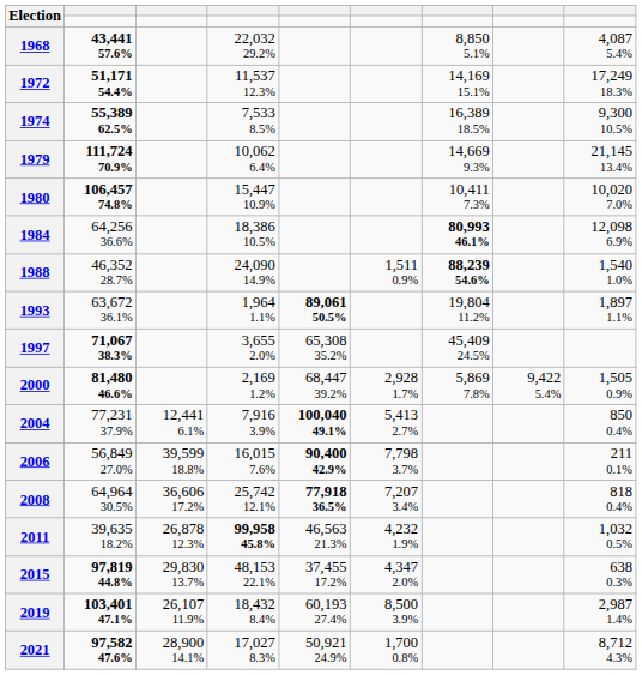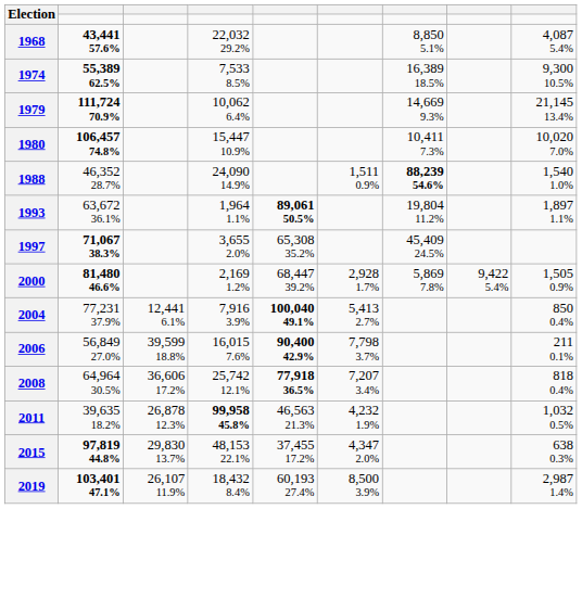 <table class="wikitable" style="text-align:right; line-height:16px">
 <tr>
 <th rowspan="2" width="20">Election</th>
 <th width="70" style="font-size:85%"></th>
 <th width="70" style="font-size:85%"></th>
 <th width="70" style="font-size:85%"></th>
 <th width="70" style="font-size:85%"></th>
 <th width="70" style="font-size:85%"></th>
 <th width="70" style="font-size:85%"></th>
 <th width="70" style="font-size:85%"></th>
 <th width="70" style="font-size:85%"></th>
 </tr>
 <tr>
 <td></td>
 <td></td>
 <td></td>
 <td></td>
 <td></td>
 <td></td>
 <td></td>
 <td></td>
 </tr>
 <tr>
 <th scope="row"><a href='#'>1968</a></th>
 <td><strong>43,441<br><small>57.6%</small></strong></td>
 <td></td>
 <td>22,032<br><small>29.2%</small></td>
 <td></td>
 <td></td>
 <td>8,850<br><small>5.1%</small></td>
 <td></td>
 <td>4,087<br><small>5.4%</small></td>
 </tr>
 <tr>
-<th scope="row"><a href='#'>1972</a></th>
-<td><strong>51,171<br><small>54.4%</small></strong></td>
-<td></td>
-<td>11,537<br><small>12.3%</small></td>
-<td></td>
-<td></td>
-<td>14,169<br><small>15.1%</small></td>
-<td></td>
-<td>17,249<br><small>18.3%</small></td>
-</tr>
-<tr>
 <th scope="row"><a href='#'>1974</a></th>
 <td><strong>55,389<br><small>62.5%</small></strong></td>
 <td></td>
 <td>7,533<br><small>8.5%</small></td>
 <td></td>
 <td></td>
 <td>16,389<br><small>18.5%</small></td>
 <td></td>
 <td>9,300<br><small>10.5%</small></td>
 </tr>
 <tr>
 <th scope="row"><a href='#'>1979</a></th>
 <td><strong>111,724<br><small>70.9%</small></strong></td>
 <td></td>
 <td>10,062<br><small>6.4%</small></td>
 <td></td>
 <td></td>
 <td>14,669<br><small>9.3%</small></td>
 <td></td>
 <td>21,145<br><small>13.4%</small></td>
 </tr>
 <tr>
 <th scope="row"><a href='#'>1980</a></th>
 <td><strong>106,457<br><small>74.8%</small></strong></td>
 <td></td>
 <td>15,447<br><small>10.9%</small></td>
 <td></td>
 <td></td>
 <td>10,411<br><small>7.3%</small></td>
 <td></td>
 <td>10,020<br><small>7.0%</small></td>
-</tr>
-<tr>
-<th scope="row"><a href='#'>1984</a></th>
-<td>64,256<br><small>36.6%</small></td>
-<td></td>
-<td>18,386<br><small>10.5%</small></td>
-<td></td>
-<td></td>
-<td><strong>80,993<br><small>46.1%</small></strong></td>
-<td></td>
-<td>12,098<br><small>6.9%</small></td>
 </tr>
 <tr>
 <th scope="row"><a href='#'>1988</a></th>
 <td>46,352<br><small>28.7%</small></td>
 <td></td>
 <td>24,090<br><small>14.9%</small></td>
 <td></td>
 <td>1,511<br><small>0.9%</small></td>
 <td><strong>88,239<br><small>54.6%</small></strong></td>
 <td></td>
 <td>1,540<br><small>1.0%</small></td>
 </tr>
 <tr>
 <th scope="row"><a href='#'>1993</a></th>
 <td>63,672<br><small>36.1%</small></td>
 <td></td>
 <td>1,964<br><small>1.1%</small></td>
 <td><strong>89,061<br><small>50.5%</small></strong></td>
 <td></td>
 <td>19,804<br><small>11.2%</small></td>
 <td></td>
 <td>1,897<br><small>1.1%</small></td>
 </tr>
 <tr>
 <th scope="row"><a href='#'>1997</a></th>
 <td><strong>71,067<br><small>38.3%</small></strong></td>
 <td></td>
 <td>3,655<br><small>2.0%</small></td>
 <td>65,308<br><small>35.2%</small></td>
 <td></td>
 <td>45,409<br><small>24.5%</small></td>
 <td></td>
 <td></td>
 </tr>
 <tr>
 <th scope="row"><a href='#'>2000</a></th>
 <td><strong>81,480<br><small>46.6%</small></strong></td>
 <td></td>
 <td>2,169<br><small>1.2%</small></td>
 <td>68,447<br><small>39.2%</small></td>
 <td>2,928<br><small>1.7%</small></td>
 <td>5,869<br><small>7.8%</small></td>
 <td>9,422<br><small>5.4%</small></td>
 <td>1,505<br><small>0.9%</small></td>
 </tr>
 <tr>
 <th scope="row"><a href='#'>2004</a></th>
 <td>77,231<br><small>37.9%</small></td>
 <td>12,441<br><small>6.1%</small></td>
 <td>7,916<br><small>3.9%</small></td>
 <td><strong>100,040<br><small>49.1%</small></strong></td>
 <td>5,413<br><small>2.7%</small></td>
 <td></td>
 <td></td>
 <td>850<br><small>0.4%</small></td>
 </tr>
 <tr>
 <th scope="row"><a href='#'>2006</a></th>
 <td>56,849<br><small>27.0%</small></td>
 <td>39,599<br><small>18.8%</small></td>
 <td>16,015<br><small>7.6%</small></td>
 <td><strong>90,400<br><small>42.9%</small></strong></td>
 <td>7,798<br><small>3.7%</small></td>
 <td></td>
 <td></td>
 <td>211<br><small>0.1%</small></td>
 </tr>
 <tr>
 <th scope="row"><a href='#'>2008</a></th>
 <td>64,964<br><small>30.5%</small></td>
 <td>36,606<br><small>17.2%</small></td>
 <td>25,742<br><small>12.1%</small></td>
 <td><strong>77,918<br><small>36.5%</small></strong></td>
 <td>7,207<br><small>3.4%</small></td>
 <td></td>
 <td></td>
 <td>818<br><small>0.4%</small></td>
 </tr>
 <tr>
 <th scope="row"><a href='#'>2011</a></th>
 <td>39,635<br><small>18.2%</small></td>
 <td>26,878<br><small>12.3%</small></td>
 <td><strong>99,958<br><small>45.8%</small></strong></td>
 <td>46,563<br><small>21.3%</small></td>
 <td>4,232<br><small>1.9%</small></td>
 <td></td>
 <td></td>
 <td>1,032<br><small>0.5%</small></td>
 </tr>
 <tr>
 <th scope="row"><a href='#'>2015</a></th>
 <td><strong>97,819<br><small>44.8%</small></strong></td>
 <td>29,830<br><small>13.7%</small></td>
 <td>48,153<br><small>22.1%</small></td>
 <td>37,455<br><small>17.2%</small></td>
 <td>4,347<br><small>2.0%</small></td>
 <td></td>
 <td></td>
 <td>638<br><small>0.3%</small></td>
 </tr>
 <tr>
 <th scope="row"><a href='#'>2019</a></th>
 <td><strong>103,401<br><small>47.1%</small></strong></td>
 <td>26,107<br><small>11.9%</small></td>
 <td>18,432<br><small>8.4%</small></td>
 <td>60,193<br><small>27.4%</small></td>
 <td>8,500<br><small>3.9%</small></td>
 <td></td>
 <td></td>
 <td>2,987<br><small>1.4%</small></td>
 </tr>
-<tr>
-<th scope="row"><a href='#'>2021</a></th>
-<td><strong>97,582<br><small>47.6%</small></strong></td>
-<td>28,900<br><small>14.1%</small></td>
-<td>17,027<br><small>8.3%</small></td>
-<td>50,921<br><small>24.9%</small></td>
-<td>1,700<br><small>0.8%</small></td>
-<td></td>
-<td></td>
-<td>8,712<br><small>4.3%</small></td>
-</tr>
 </table>
